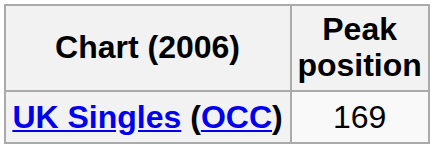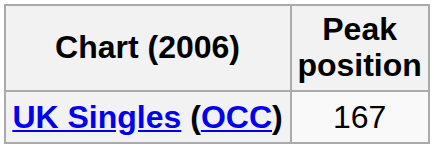 <table class="wikitable plainrowheaders" style="text-align:center">
 <tr>
 <th scope="col">Chart (2006)</th>
 <th scope="col">Peak<br>position</th>
 </tr>
 <tr>
 <th scope="row"><a href='#'>UK Singles</a> (<a href='#'>OCC</a>)</th>
-<td>169</td>
+<td>167</td>
 </tr>
 </table>
